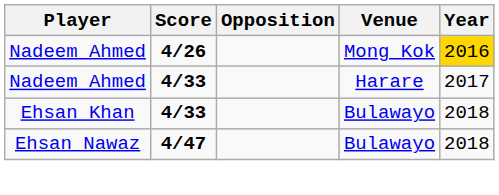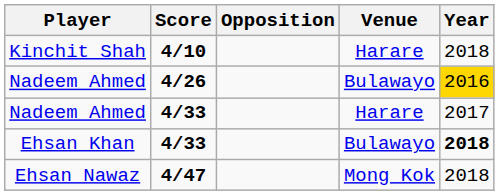 <table class="wikitable sortable" style="text-align: center;">
 <tr>
 <th>Player</th>
 <th>Score</th>
 <th>Opposition</th>
 <th>Venue</th>
 <th>Year</th>
 </tr>
 <tr>
+<td><a href='#'>Kinchit Shah</a></td>
+<td><strong>4/10</strong></td>
+<td></td>
+<td><a href='#'>Harare</a></td>
+<td>2018</td>
+</tr>
+<tr>
 <td><a href='#'>Nadeem Ahmed</a></td>
 <td><strong>4/26</strong></td>
 <td></td>
-<td><a href='#'>Mong Kok</a></td>
+<td><a href='#'>Bulawayo</a></td>
 <td style="background: gold;">2016</td>
 </tr>
 <tr>
 <td><a href='#'>Nadeem Ahmed</a></td>
 <td><strong>4/33</strong></td>
 <td></td>
 <td><a href='#'>Harare</a></td>
 <td>2017</td>
 </tr>
 <tr>
 <td><a href='#'>Ehsan Khan</a></td>
 <td><strong>4/33</strong></td>
 <td></td>
 <td><a href='#'>Bulawayo</a></td>
-<td>2018</td>
+<td><strong>2018</strong></td>
 </tr>
 <tr>
 <td><a href='#'>Ehsan Nawaz</a></td>
 <td><strong>4/47</strong></td>
 <td></td>
-<td><a href='#'>Bulawayo</a></td>
+<td><a href='#'>Mong Kok</a></td>
 <td>2018</td>
 </tr>
 </table>
